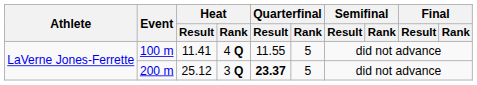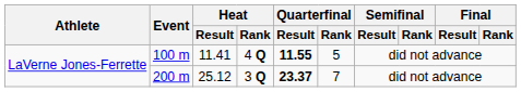 <table class=wikitable style="font-size:90%">
 <tr>
 <th rowspan="2">Athlete</th>
 <th rowspan="2">Event</th>
 <th colspan="2">Heat</th>
 <th colspan="2">Quarterfinal</th>
 <th colspan="2">Semifinal</th>
 <th colspan="2">Final</th>
 </tr>
 <tr style="font-size:95%">
 <th>Result</th>
 <th>Rank</th>
 <th>Result</th>
 <th>Rank</th>
 <th>Result</th>
 <th>Rank</th>
 <th>Result</th>
 <th>Rank</th>
 </tr>
 <tr align=center>
 <td align=left rowspan=2><a href='#'>LaVerne Jones-Ferrette</a></td>
 <td align=left><a href='#'>100 m</a></td>
 <td>11.41</td>
 <td>4 <strong>Q</strong></td>
-<td>11.55</td>
+<td><strong>11.55</strong></td>
 <td>5</td>
 <td colspan=4>did not advance</td>
 </tr>
 <tr align=center>
 <td align=left><a href='#'>200 m</a></td>
 <td>25.12</td>
 <td>3 <strong>Q</strong></td>
 <td><strong>23.37</strong></td>
-<td>5</td>
+<td>7</td>
 <td colspan=4>did not advance</td>
 </tr>
 </table>
